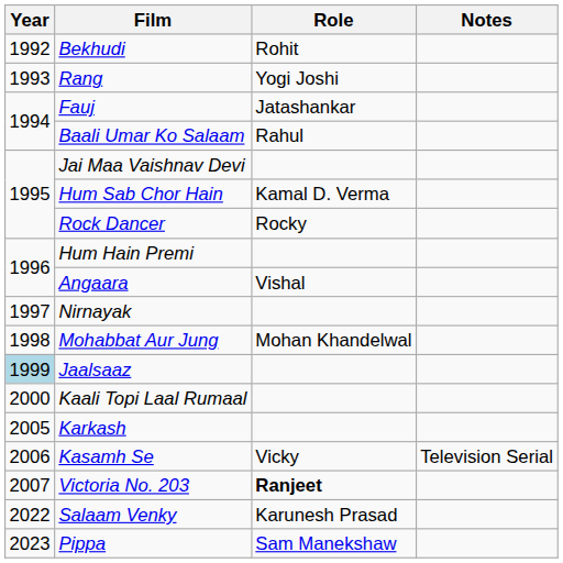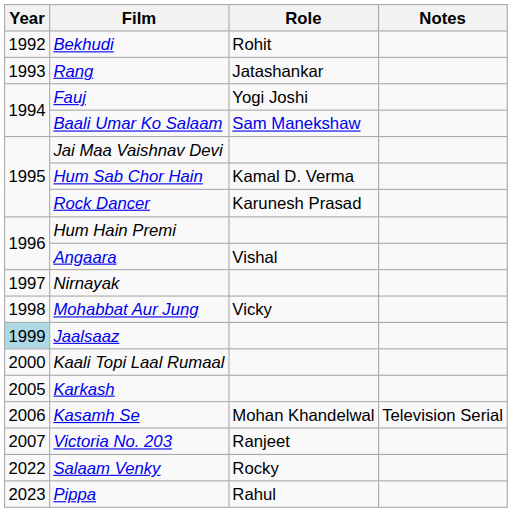 <table class="wikitable sortable" style="font-size: 95%;">
 <tr>
 <th>Year</th>
 <th>Film</th>
 <th>Role</th>
 <th>Notes</th>
 </tr>
 <tr>
 <td>1992</td>
 <td><em><a href='#'>Bekhudi</a></em></td>
 <td>Rohit</td>
 <td></td>
 </tr>
 <tr>
 <td>1993</td>
 <td><em><a href='#'>Rang</a></em></td>
-<td>Yogi Joshi</td>
+<td>Jatashankar</td>
 <td></td>
 </tr>
 <tr>
 <td rowspan="2">1994</td>
 <td><em><a href='#'>Fauj</a></em></td>
-<td>Jatashankar</td>
+<td>Yogi Joshi</td>
 <td></td>
 </tr>
 <tr>
 <td><em><a href='#'>Baali Umar Ko Salaam</a></em></td>
-<td>Rahul</td>
+<td><a href='#'>Sam Manekshaw</a></td>
 <td></td>
 </tr>
 <tr>
 <td rowspan="3">1995</td>
 <td><em>Jai Maa Vaishnav Devi</em></td>
 <td></td>
 <td></td>
 </tr>
 <tr>
 <td><em><a href='#'>Hum Sab Chor Hain</a></em></td>
 <td>Kamal D. Verma</td>
 <td></td>
 </tr>
 <tr>
 <td><em><a href='#'>Rock Dancer</a></em></td>
-<td>Rocky</td>
+<td>Karunesh Prasad</td>
 <td></td>
 </tr>
 <tr>
 <td rowspan="2">1996</td>
 <td><em>Hum Hain Premi</em></td>
 <td></td>
 <td></td>
 </tr>
 <tr>
 <td><em><a href='#'>Angaara</a></em></td>
 <td>Vishal</td>
 <td></td>
 </tr>
 <tr>
 <td>1997</td>
 <td><em>Nirnayak</em></td>
 <td></td>
 <td></td>
 </tr>
 <tr>
 <td>1998</td>
 <td><em><a href='#'>Mohabbat Aur Jung</a></em></td>
-<td>Mohan Khandelwal</td>
+<td>Vicky</td>
 <td></td>
 </tr>
 <tr>
 <td style="background: lightblue;">1999</td>
 <td><em><a href='#'>Jaalsaaz</a></em></td>
 <td></td>
 <td></td>
 </tr>
 <tr>
 <td>2000</td>
 <td><em>Kaali Topi Laal Rumaal</em></td>
 <td></td>
 <td></td>
 </tr>
 <tr>
 <td>2005</td>
 <td><em><a href='#'>Karkash</a></em></td>
 <td></td>
 <td></td>
 </tr>
 <tr>
 <td>2006</td>
 <td><em><a href='#'>Kasamh Se</a></em></td>
-<td>Vicky</td>
+<td>Mohan Khandelwal</td>
 <td>Television Serial</td>
 </tr>
 <tr>
 <td>2007</td>
 <td><em><a href='#'>Victoria No. 203</a></em></td>
-<td><strong>Ranjeet</strong></td>
+<td>Ranjeet</td>
 <td></td>
 </tr>
 <tr>
 <td>2022</td>
 <td><em><a href='#'>Salaam Venky</a></em></td>
-<td>Karunesh Prasad</td>
+<td>Rocky</td>
 <td></td>
 </tr>
 <tr>
 <td>2023</td>
 <td><em><a href='#'>Pippa</a></em></td>
-<td><a href='#'>Sam Manekshaw</a></td>
+<td>Rahul</td>
 <td></td>
 </tr>
 </table>
